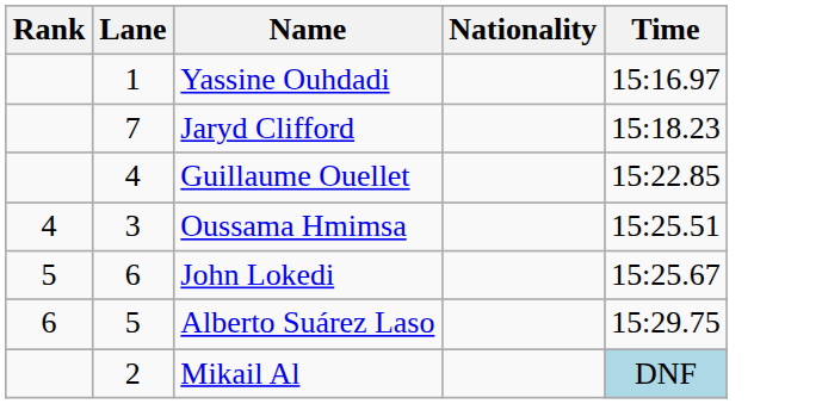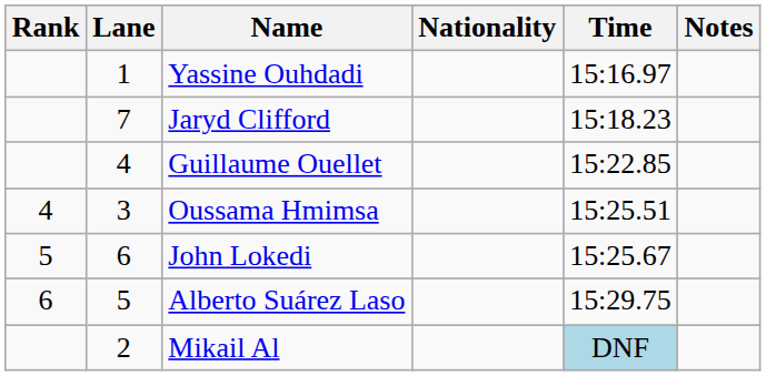 <table class="wikitable sortable" style="text-align:center">
 <tr>
 <th>Rank</th>
 <th>Lane</th>
 <th>Name</th>
 <th>Nationality</th>
 <th>Time</th>
+<th>Notes</th>
 </tr>
 <tr>
 <td></td>
 <td>1</td>
 <td align=left><a href='#'>Yassine Ouhdadi</a></td>
 <td align=left></td>
 <td>15:16.97</td>
+<td></td>
 </tr>
 <tr>
 <td></td>
 <td>7</td>
 <td align=left><a href='#'>Jaryd Clifford</a></td>
 <td align=left></td>
 <td>15:18.23</td>
+<td></td>
 </tr>
 <tr>
 <td></td>
 <td>4</td>
 <td align=left><a href='#'>Guillaume Ouellet</a></td>
 <td align=left></td>
 <td>15:22.85</td>
+<td></td>
 </tr>
 <tr>
 <td>4</td>
 <td>3</td>
 <td align=left><a href='#'>Oussama Hmimsa</a></td>
 <td align=left></td>
 <td>15:25.51</td>
+<td></td>
 </tr>
 <tr>
 <td>5</td>
 <td>6</td>
 <td align=left><a href='#'>John Lokedi</a></td>
 <td align=left></td>
 <td>15:25.67</td>
+<td></td>
 </tr>
 <tr>
 <td>6</td>
 <td>5</td>
 <td align=left><a href='#'>Alberto Suárez Laso</a></td>
 <td align=left></td>
 <td>15:29.75</td>
+<td></td>
 </tr>
 <tr>
 <td></td>
 <td>2</td>
 <td align=left><a href='#'>Mikail Al</a></td>
 <td align=left></td>
 <td style="background: lightblue;">DNF</td>
+<td></td>
 </tr>
 </table>
